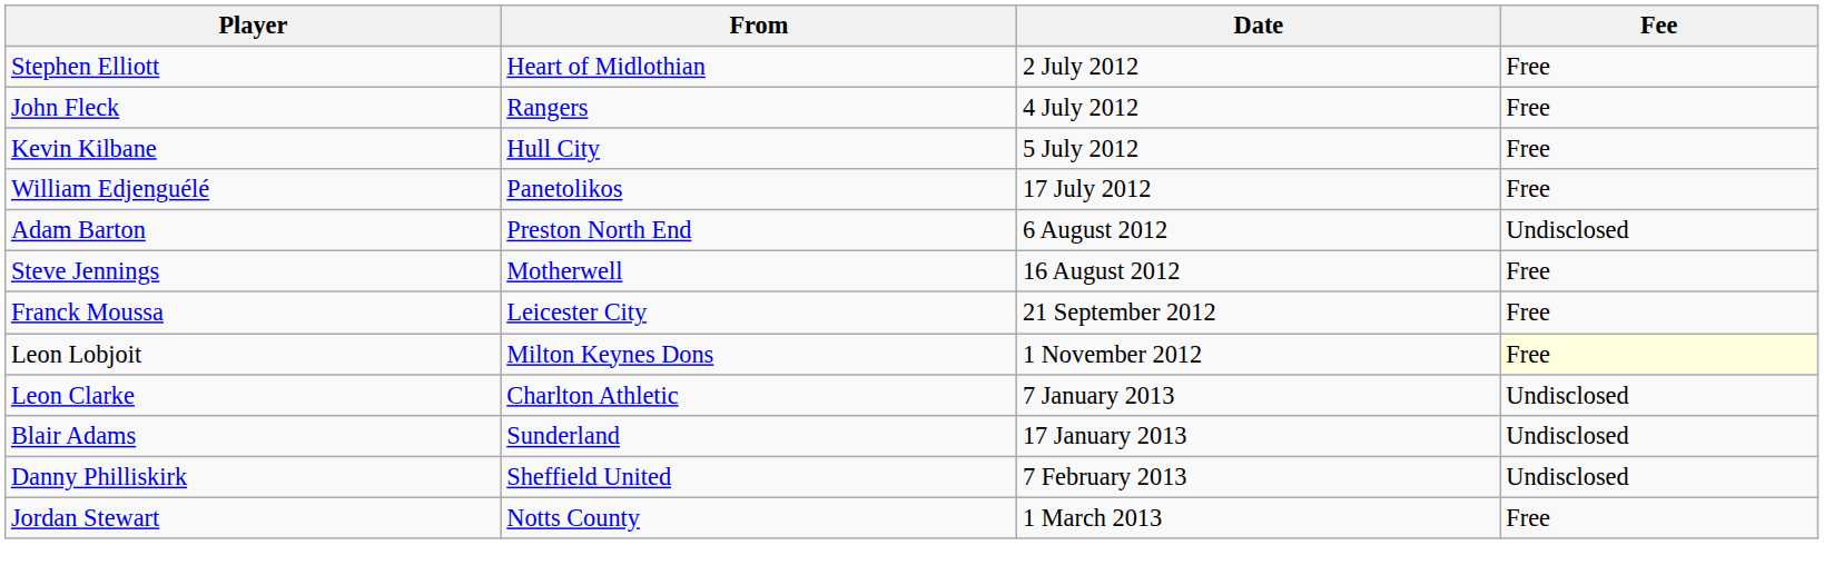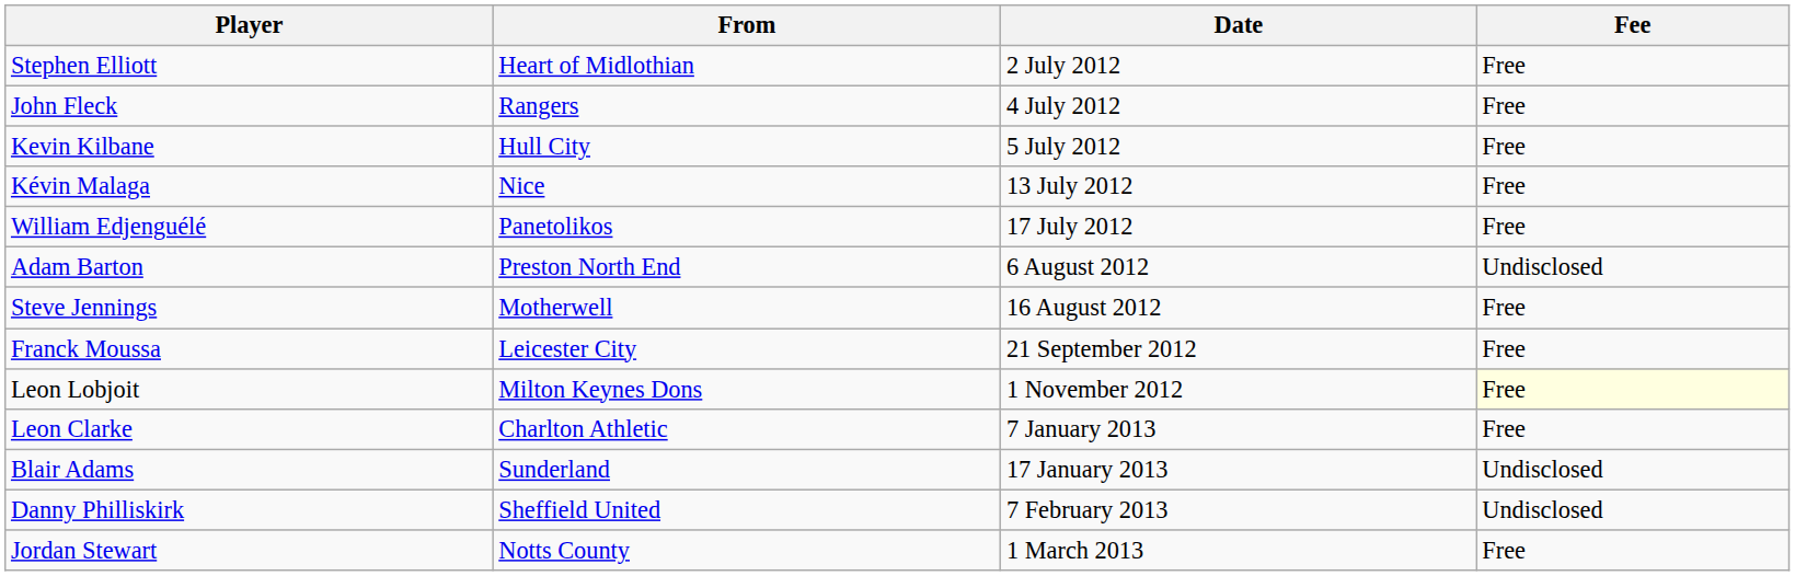 <table class="wikitable sortable" style="text-align:center; font-size:95%; width:70%; text-align:left">
 <tr>
 <th>Player</th>
 <th>From</th>
 <th>Date</th>
 <th>Fee</th>
 </tr>
 <tr>
 <td> <a href='#'>Stephen Elliott</a></td>
 <td>  <a href='#'>Heart of Midlothian</a></td>
 <td>2 July 2012</td>
 <td>Free</td>
 </tr>
 <tr>
 <td> <a href='#'>John Fleck</a></td>
 <td>  <a href='#'>Rangers</a></td>
 <td>4 July 2012</td>
 <td>Free</td>
 </tr>
 <tr>
 <td> <a href='#'>Kevin Kilbane</a></td>
 <td> <a href='#'>Hull City</a></td>
 <td>5 July 2012</td>
+<td>Free</td>
+</tr>
+<tr>
+<td> <a href='#'>Kévin Malaga</a></td>
+<td> <a href='#'>Nice</a></td>
+<td>13 July 2012</td>
 <td>Free</td>
 </tr>
 <tr>
 <td> <a href='#'>William Edjenguélé</a></td>
 <td> <a href='#'>Panetolikos</a></td>
 <td>17 July 2012</td>
 <td>Free</td>
 </tr>
 <tr>
 <td> <a href='#'>Adam Barton</a></td>
 <td> <a href='#'>Preston North End</a></td>
 <td>6 August 2012</td>
 <td>Undisclosed</td>
 </tr>
 <tr>
 <td> <a href='#'>Steve Jennings</a></td>
 <td> <a href='#'>Motherwell</a></td>
 <td>16 August 2012</td>
 <td>Free</td>
 </tr>
 <tr>
 <td> <a href='#'>Franck Moussa</a></td>
 <td> <a href='#'>Leicester City</a></td>
 <td>21 September 2012</td>
 <td>Free</td>
 </tr>
 <tr>
 <td> Leon Lobjoit</td>
 <td> <a href='#'>Milton Keynes Dons</a></td>
 <td>1 November 2012</td>
 <td style="background: lightyellow;">Free</td>
 </tr>
 <tr>
 <td> <a href='#'>Leon Clarke</a></td>
 <td> <a href='#'>Charlton Athletic</a></td>
 <td>7 January 2013</td>
-<td>Undisclosed</td>
+<td>Free</td>
 </tr>
 <tr>
 <td> <a href='#'>Blair Adams</a></td>
 <td> <a href='#'>Sunderland</a></td>
 <td>17 January 2013</td>
 <td>Undisclosed</td>
 </tr>
 <tr>
 <td> <a href='#'>Danny Philliskirk</a></td>
 <td> <a href='#'>Sheffield United</a></td>
 <td>7 February 2013</td>
 <td>Undisclosed</td>
 </tr>
 <tr>
 <td> <a href='#'>Jordan Stewart</a></td>
 <td> <a href='#'>Notts County</a></td>
 <td>1 March 2013</td>
 <td>Free</td>
 </tr>
 </table>
